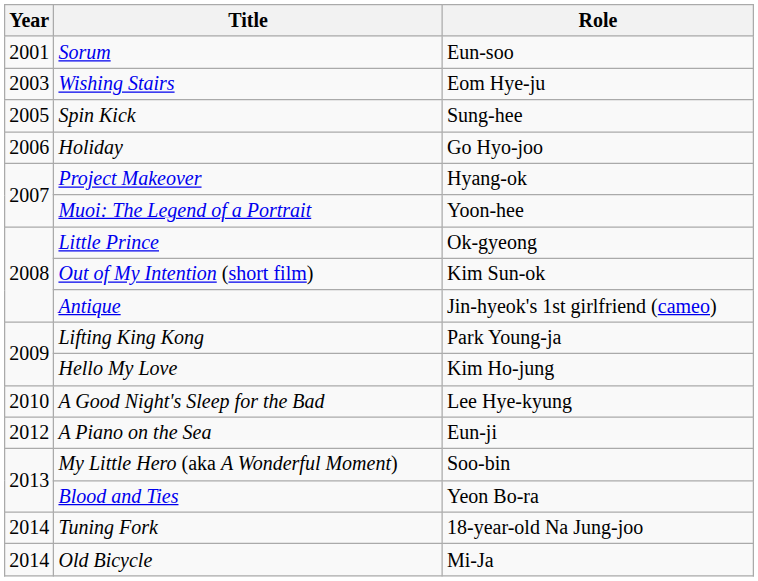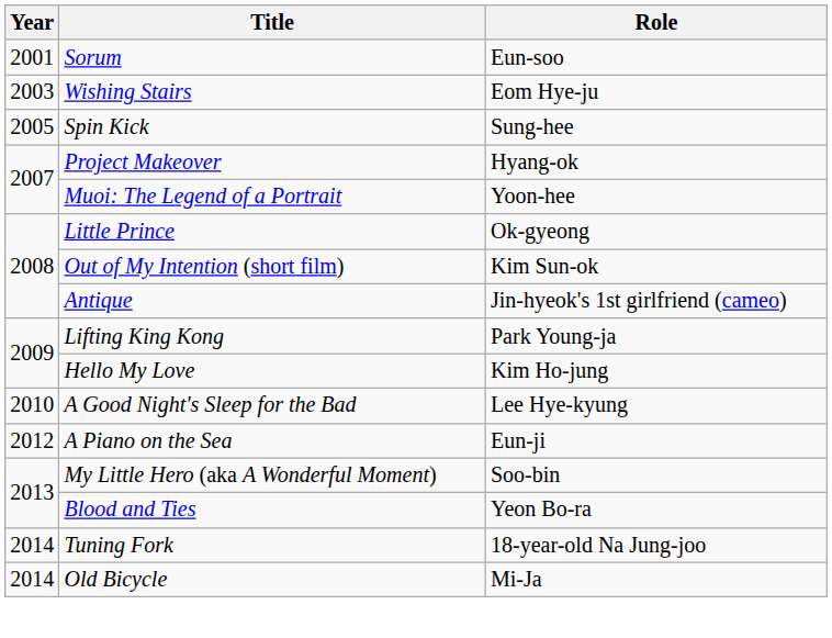 <table class="wikitable" style="width:600px">
 <tr>
 <th width=10>Year</th>
 <th>Title</th>
 <th>Role</th>
 </tr>
 <tr>
 <td>2001</td>
 <td><em><a href='#'>Sorum</a></em></td>
 <td>Eun-soo</td>
 </tr>
 <tr>
 <td>2003</td>
 <td><em><a href='#'>Wishing Stairs</a></em></td>
 <td>Eom Hye-ju</td>
 </tr>
 <tr>
 <td>2005</td>
 <td><em>Spin Kick</em></td>
 <td>Sung-hee</td>
-</tr>
-<tr>
-<td>2006</td>
-<td><em>Holiday</em></td>
-<td>Go Hyo-joo</td>
 </tr>
 <tr>
 <td rowspan=2>2007</td>
 <td><em><a href='#'>Project Makeover</a></em></td>
 <td>Hyang-ok</td>
 </tr>
 <tr>
 <td><em><a href='#'>Muoi: The Legend of a Portrait</a></em></td>
 <td>Yoon-hee</td>
 </tr>
 <tr>
 <td rowspan=3>2008</td>
 <td><em><a href='#'>Little Prince</a></em></td>
 <td>Ok-gyeong</td>
 </tr>
 <tr>
 <td><em><a href='#'>Out of My Intention</a></em> (<a href='#'>short film</a>)</td>
 <td>Kim Sun-ok</td>
 </tr>
 <tr>
 <td><em><a href='#'>Antique</a></em></td>
 <td>Jin-hyeok's 1st girlfriend (<a href='#'>cameo</a>)</td>
 </tr>
 <tr>
 <td rowspan=2>2009</td>
 <td><em>Lifting King Kong</em></td>
 <td>Park Young-ja</td>
 </tr>
 <tr>
 <td><em>Hello My Love</em></td>
 <td>Kim Ho-jung</td>
 </tr>
 <tr>
 <td>2010</td>
 <td><em>A Good Night's Sleep for the Bad</em></td>
 <td>Lee Hye-kyung</td>
 </tr>
 <tr>
 <td>2012</td>
 <td><em>A Piano on the Sea</em></td>
 <td>Eun-ji</td>
 </tr>
 <tr>
 <td rowspan=2>2013</td>
 <td><em>My Little Hero</em> (aka <em>A Wonderful Moment</em>)</td>
 <td>Soo-bin</td>
 </tr>
 <tr>
 <td><em><a href='#'>Blood and Ties</a></em></td>
 <td>Yeon Bo-ra</td>
 </tr>
 <tr>
 <td>2014</td>
 <td><em>Tuning Fork</em></td>
 <td>18-year-old Na Jung-joo</td>
 </tr>
 <tr>
 <td>2014</td>
 <td><em>Old Bicycle</em></td>
 <td>Mi-Ja</td>
 </tr>
 </table>
